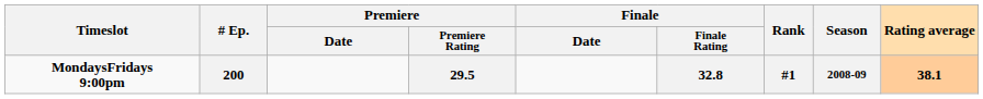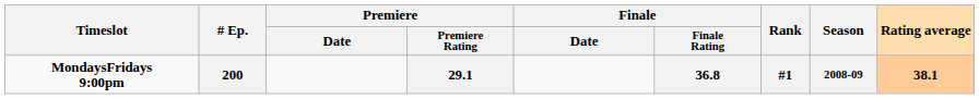 <table class="wikitable">
 <tr>
 <th style="width:20%;" rowspan="2">Timeslot</th>
 <th style="width:7%;" rowspan="2"># Ep.</th>
 <th colspan=2>Premiere</th>
 <th colspan=2>Finale</th>
 <th style="width:5%;" rowspan="2">Rank</th>
 <th style="width:7%;" rowspan="2">Season</th>
 <th style="width:10%; background:#ffdead;" rowspan="2">Rating average</th>
 </tr>
 <tr>
 <th>Date</th>
 <th span style="width:11%; font-size:smaller; line-height:100%;">Premiere<br>Rating</th>
 <th>Date</th>
 <th span style="width:11%; font-size:smaller; line-height:100%;">Finale<br>Rating</th>
 </tr>
 <tr>
 <td rowspan="1" style="text-align:center;"><strong>MondaysFridays<br>9:00pm</strong></td>
 <th>200</th>
 <td style="font-size:11px;line-height:110%"></td>
-<th>29.5</th>
+<th>29.1</th>
 <td style="font-size:11px;line-height:110%"></td>
-<th>32.8</th>
+<th>36.8</th>
 <th>#1</th>
 <th style="font-size:smaller">2008-09</th>
 <th style="background:#fc9;">38.1</th>
 </tr>
 </table>
